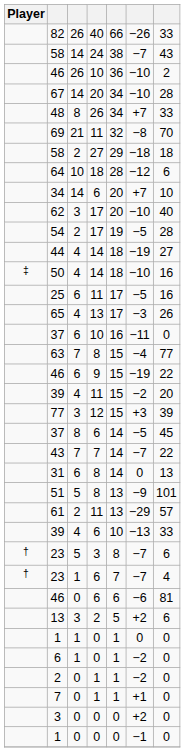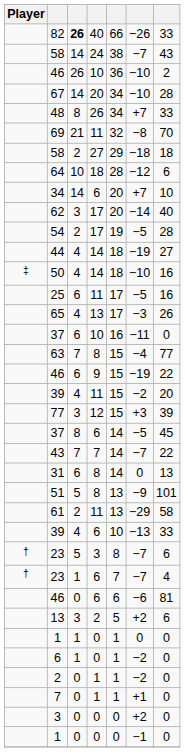 <table class="wikitable sortable" style="text-align:center;">
 <tr>
 <th>Player</th>
 <th></th>
 <th></th>
 <th></th>
 <th></th>
 <th data-sort-type="number"></th>
 <th></th>
 </tr>
 <tr>
 <td></td>
 <td>82</td>
-<td>26</td>
+<td><strong>26</strong></td>
 <td>40</td>
 <td>66</td>
 <td>−26</td>
 <td>33</td>
 </tr>
 <tr>
 <td></td>
 <td>58</td>
 <td>14</td>
 <td>24</td>
 <td>38</td>
 <td>−7</td>
 <td>43</td>
 </tr>
 <tr>
 <td></td>
 <td>46</td>
 <td>26</td>
 <td>10</td>
 <td>36</td>
 <td>−10</td>
 <td>2</td>
 </tr>
 <tr>
 <td></td>
 <td>67</td>
 <td>14</td>
 <td>20</td>
 <td>34</td>
 <td>−10</td>
 <td>28</td>
 </tr>
 <tr>
 <td></td>
 <td>48</td>
 <td>8</td>
 <td>26</td>
 <td>34</td>
 <td>+7</td>
 <td>33</td>
 </tr>
 <tr>
 <td></td>
 <td>69</td>
 <td>21</td>
 <td>11</td>
 <td>32</td>
 <td>−8</td>
 <td>70</td>
 </tr>
 <tr>
 <td></td>
 <td>58</td>
 <td>2</td>
 <td>27</td>
 <td>29</td>
 <td>−18</td>
 <td>18</td>
 </tr>
 <tr>
 <td></td>
 <td>64</td>
 <td>10</td>
 <td>18</td>
 <td>28</td>
 <td>−12</td>
 <td>6</td>
 </tr>
 <tr>
 <td></td>
 <td>34</td>
 <td>14</td>
 <td>6</td>
 <td>20</td>
 <td>+7</td>
 <td>10</td>
 </tr>
 <tr>
 <td></td>
 <td>62</td>
 <td>3</td>
 <td>17</td>
 <td>20</td>
-<td>−10</td>
+<td>−14</td>
 <td>40</td>
 </tr>
 <tr>
 <td></td>
 <td>54</td>
 <td>2</td>
 <td>17</td>
 <td>19</td>
 <td>−5</td>
 <td>28</td>
 </tr>
 <tr>
 <td></td>
 <td>44</td>
 <td>4</td>
 <td>14</td>
 <td>18</td>
 <td>−19</td>
 <td>27</td>
 </tr>
 <tr>
 <td><sup>‡</sup></td>
 <td>50</td>
 <td>4</td>
 <td>14</td>
 <td>18</td>
 <td>−10</td>
 <td>16</td>
 </tr>
 <tr>
 <td></td>
 <td>25</td>
 <td>6</td>
 <td>11</td>
 <td>17</td>
 <td>−5</td>
 <td>16</td>
 </tr>
 <tr>
 <td></td>
 <td>65</td>
 <td>4</td>
 <td>13</td>
 <td>17</td>
 <td>−3</td>
 <td>26</td>
 </tr>
 <tr>
 <td></td>
 <td>37</td>
 <td>6</td>
 <td>10</td>
 <td>16</td>
 <td>−11</td>
 <td>0</td>
 </tr>
 <tr>
 <td></td>
 <td>63</td>
 <td>7</td>
 <td>8</td>
 <td>15</td>
 <td>−4</td>
 <td>77</td>
 </tr>
 <tr>
 <td></td>
 <td>46</td>
 <td>6</td>
 <td>9</td>
 <td>15</td>
 <td>−19</td>
 <td>22</td>
 </tr>
 <tr>
 <td></td>
 <td>39</td>
 <td>4</td>
 <td>11</td>
 <td>15</td>
 <td>−2</td>
 <td>20</td>
 </tr>
 <tr>
 <td></td>
 <td>77</td>
 <td>3</td>
 <td>12</td>
 <td>15</td>
 <td>+3</td>
 <td>39</td>
 </tr>
 <tr>
 <td></td>
 <td>37</td>
 <td>8</td>
 <td>6</td>
 <td>14</td>
 <td>−5</td>
 <td>45</td>
 </tr>
 <tr>
 <td></td>
 <td>43</td>
 <td>7</td>
 <td>7</td>
 <td>14</td>
 <td>−7</td>
 <td>22</td>
 </tr>
 <tr>
 <td></td>
 <td>31</td>
 <td>6</td>
 <td>8</td>
 <td>14</td>
 <td>0</td>
 <td>13</td>
 </tr>
 <tr>
 <td></td>
 <td>51</td>
 <td>5</td>
 <td>8</td>
 <td>13</td>
 <td>−9</td>
 <td>101</td>
 </tr>
 <tr>
 <td></td>
 <td>61</td>
 <td>2</td>
 <td>11</td>
 <td>13</td>
 <td>−29</td>
-<td>57</td>
+<td>58</td>
 </tr>
 <tr>
 <td></td>
 <td>39</td>
 <td>4</td>
 <td>6</td>
 <td>10</td>
 <td>−13</td>
 <td>33</td>
 </tr>
 <tr>
 <td><sup>†</sup></td>
 <td>23</td>
 <td>5</td>
 <td>3</td>
 <td>8</td>
 <td>−7</td>
 <td>6</td>
 </tr>
 <tr>
 <td><sup>†</sup></td>
 <td>23</td>
 <td>1</td>
 <td>6</td>
 <td>7</td>
 <td>−7</td>
 <td>4</td>
 </tr>
 <tr>
 <td></td>
 <td>46</td>
 <td>0</td>
 <td>6</td>
 <td>6</td>
 <td>−6</td>
 <td>81</td>
 </tr>
 <tr>
 <td></td>
 <td>13</td>
 <td>3</td>
 <td>2</td>
 <td>5</td>
 <td>+2</td>
 <td>6</td>
 </tr>
 <tr>
 <td></td>
 <td>1</td>
 <td>1</td>
 <td>0</td>
 <td>1</td>
 <td>0</td>
 <td>0</td>
 </tr>
 <tr>
 <td></td>
 <td>6</td>
 <td>1</td>
 <td>0</td>
 <td>1</td>
 <td>−2</td>
 <td>0</td>
 </tr>
 <tr>
 <td></td>
 <td>2</td>
 <td>0</td>
 <td>1</td>
 <td>1</td>
 <td>−2</td>
 <td>0</td>
 </tr>
 <tr>
 <td></td>
 <td>7</td>
 <td>0</td>
 <td>1</td>
 <td>1</td>
 <td>+1</td>
 <td>0</td>
 </tr>
 <tr>
 <td></td>
 <td>3</td>
 <td>0</td>
 <td>0</td>
 <td>0</td>
 <td>+2</td>
 <td>0</td>
 </tr>
 <tr>
 <td></td>
 <td>1</td>
 <td>0</td>
 <td>0</td>
 <td>0</td>
 <td>−1</td>
 <td>0</td>
 </tr>
 <tr>
 </tr>
 </table>
